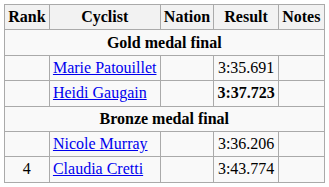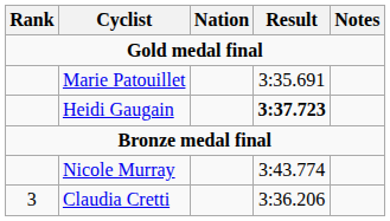 <table class="wikitable" style="text-align:center;">
 <tr>
 <th>Rank</th>
 <th>Cyclist</th>
 <th>Nation</th>
 <th>Result</th>
 <th>Notes</th>
 </tr>
 <tr>
 <td colspan=5><strong>Gold medal final</strong></td>
 </tr>
 <tr>
 <td></td>
 <td align=left><a href='#'>Marie Patouillet</a></td>
 <td align=left></td>
 <td>3:35.691</td>
 <td></td>
 </tr>
 <tr>
 <td></td>
 <td align=left><a href='#'>Heidi Gaugain</a></td>
 <td align=left></td>
 <td><strong>3:37.723</strong></td>
 <td></td>
 </tr>
 <tr>
 <td colspan=5><strong>Bronze medal final</strong></td>
 </tr>
 <tr>
 <td></td>
 <td align=left><a href='#'>Nicole Murray</a></td>
 <td align=left></td>
+<td>3:43.774</td>
+<td></td>
+</tr>
+<tr>
+<td>3</td>
+<td align=left><a href='#'>Claudia Cretti</a></td>
+<td align=left></td>
 <td>3:36.206</td>
 <td></td>
 </tr>
-<tr>
-<td>4</td>
-<td align=left><a href='#'>Claudia Cretti</a></td>
-<td align=left></td>
-<td>3:43.774</td>
-<td></td>
-</tr>
 </table>
